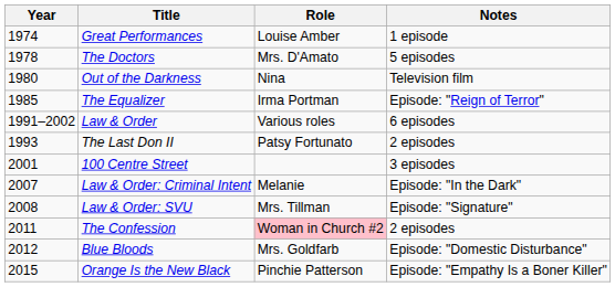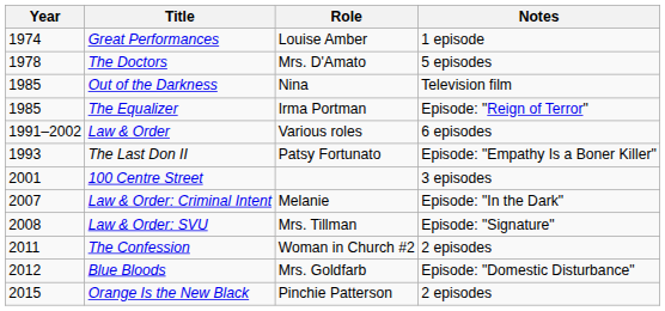 <table class="wikitable sortable">
 <tr>
 <th>Year</th>
 <th>Title</th>
 <th>Role</th>
 <th>Notes</th>
 </tr>
 <tr>
 <td>1974</td>
 <td><em><a href='#'>Great Performances</a></em></td>
 <td>Louise Amber</td>
 <td>1 episode</td>
 </tr>
 <tr>
 <td>1978</td>
 <td><a href='#'><em>The Doctors</em></a></td>
 <td>Mrs. D'Amato</td>
 <td>5 episodes</td>
 </tr>
 <tr>
-<td>1980</td>
+<td>1985</td>
 <td><a href='#'><em>Out of the Darkness</em></a></td>
 <td>Nina</td>
 <td>Television film</td>
 </tr>
 <tr>
 <td>1985</td>
 <td><em><a href='#'>The Equalizer</a></em></td>
 <td>Irma Portman</td>
 <td>Episode: "<a href='#'>Reign of Terror</a>"</td>
 </tr>
 <tr>
 <td>1991–2002</td>
 <td><em><a href='#'>Law & Order</a></em></td>
 <td>Various roles</td>
 <td>6 episodes</td>
 </tr>
 <tr>
 <td>1993</td>
 <td><em>The Last Don II</em></td>
 <td>Patsy Fortunato</td>
-<td>2 episodes</td>
+<td>Episode: "Empathy Is a Boner Killer"</td>
 </tr>
 <tr>
 <td>2001</td>
 <td><em><a href='#'>100 Centre Street</a></em></td>
 <td></td>
 <td>3 episodes</td>
 </tr>
 <tr>
 <td>2007</td>
 <td><em><a href='#'>Law & Order: Criminal Intent</a></em></td>
 <td>Melanie</td>
 <td>Episode: "In the Dark"</td>
 </tr>
 <tr>
 <td>2008</td>
 <td><em><a href='#'>Law & Order: SVU</a></em></td>
 <td>Mrs. Tillman</td>
 <td>Episode: "Signature"</td>
 </tr>
 <tr>
 <td>2011</td>
 <td><a href='#'><em>The Confession</em></a></td>
-<td style="background: pink;">Woman in Church #2</td>
+<td>Woman in Church #2</td>
 <td>2 episodes</td>
 </tr>
 <tr>
 <td>2012</td>
 <td><a href='#'><em>Blue Bloods</em></a></td>
 <td>Mrs. Goldfarb</td>
 <td>Episode: "Domestic Disturbance"</td>
 </tr>
 <tr>
 <td>2015</td>
 <td><em><a href='#'>Orange Is the New Black</a></em></td>
 <td>Pinchie Patterson</td>
-<td>Episode: "Empathy Is a Boner Killer"</td>
+<td>2 episodes</td>
 </tr>
 </table>
